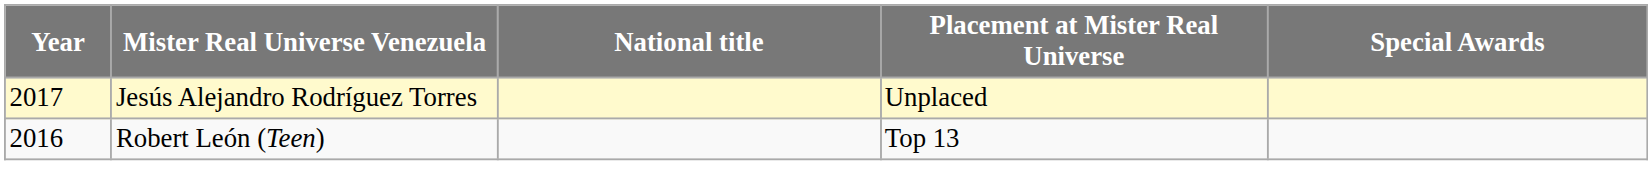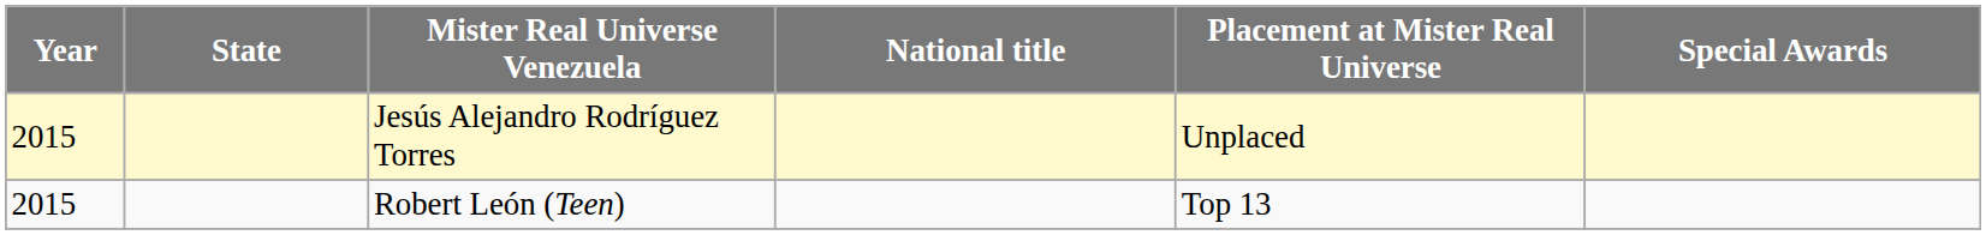 <table class="sortable" border="5" cellpadding="2" cellspacing="0" align=" 0 1em 0 0" style="background: #f9f9f9; border: 1px #aaa solid; border-collapse: collapse; font-size: 90%">
 <tr>
 <th width="60" style="background-color:#787878;color:#FFFFFF;">Year</th>
+<th width="150" style="background-color:#787878;color:#FFFFFF;">State</th>
 <th width="250" style="background-color:#787878;color:#FFFFFF;">Mister Real Universe Venezuela</th>
 <th width="250" style="background-color:#787878;color:#FFFFFF;">National title</th>
 <th width="250" style="background-color:#787878;color:#FFFFFF;">Placement at Mister Real Universe</th>
 <th width="250" style="background-color:#787878;color:#FFFFFF;">Special Awards</th>
 </tr>
 <tr bgcolor="#FFFACD">
-<td>2017</td>
+<td>2015</td>
+<td></td>
 <td>Jesús Alejandro Rodríguez Torres</td>
 <td></td>
 <td>Unplaced</td>
 <td></td>
 </tr>
 <tr>
-<td>2016</td>
+<td>2015</td>
+<td></td>
 <td>Robert León (<em>Teen</em>)</td>
 <td></td>
 <td>Top 13</td>
 <td></td>
 </tr>
 </table>
